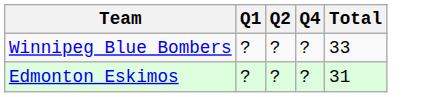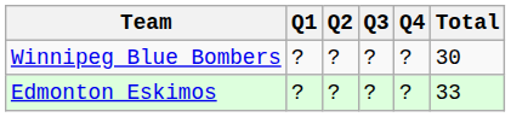 <table class="wikitable">
 <tr>
 <th>Team</th>
 <th>Q1</th>
 <th>Q2</th>
+<th>Q3</th>
 <th>Q4</th>
 <th>Total</th>
 </tr>
 <tr>
 <td><a href='#'>Winnipeg Blue Bombers</a></td>
 <td>?</td>
 <td>?</td>
 <td>?</td>
-<td>33</td>
+<td>?</td>
+<td>30</td>
 </tr>
 <tr style="background:#dfd;">
 <td><a href='#'>Edmonton Eskimos</a></td>
 <td>?</td>
 <td>?</td>
 <td>?</td>
-<td>31</td>
+<td>?</td>
+<td>33</td>
 </tr>
 </table>
